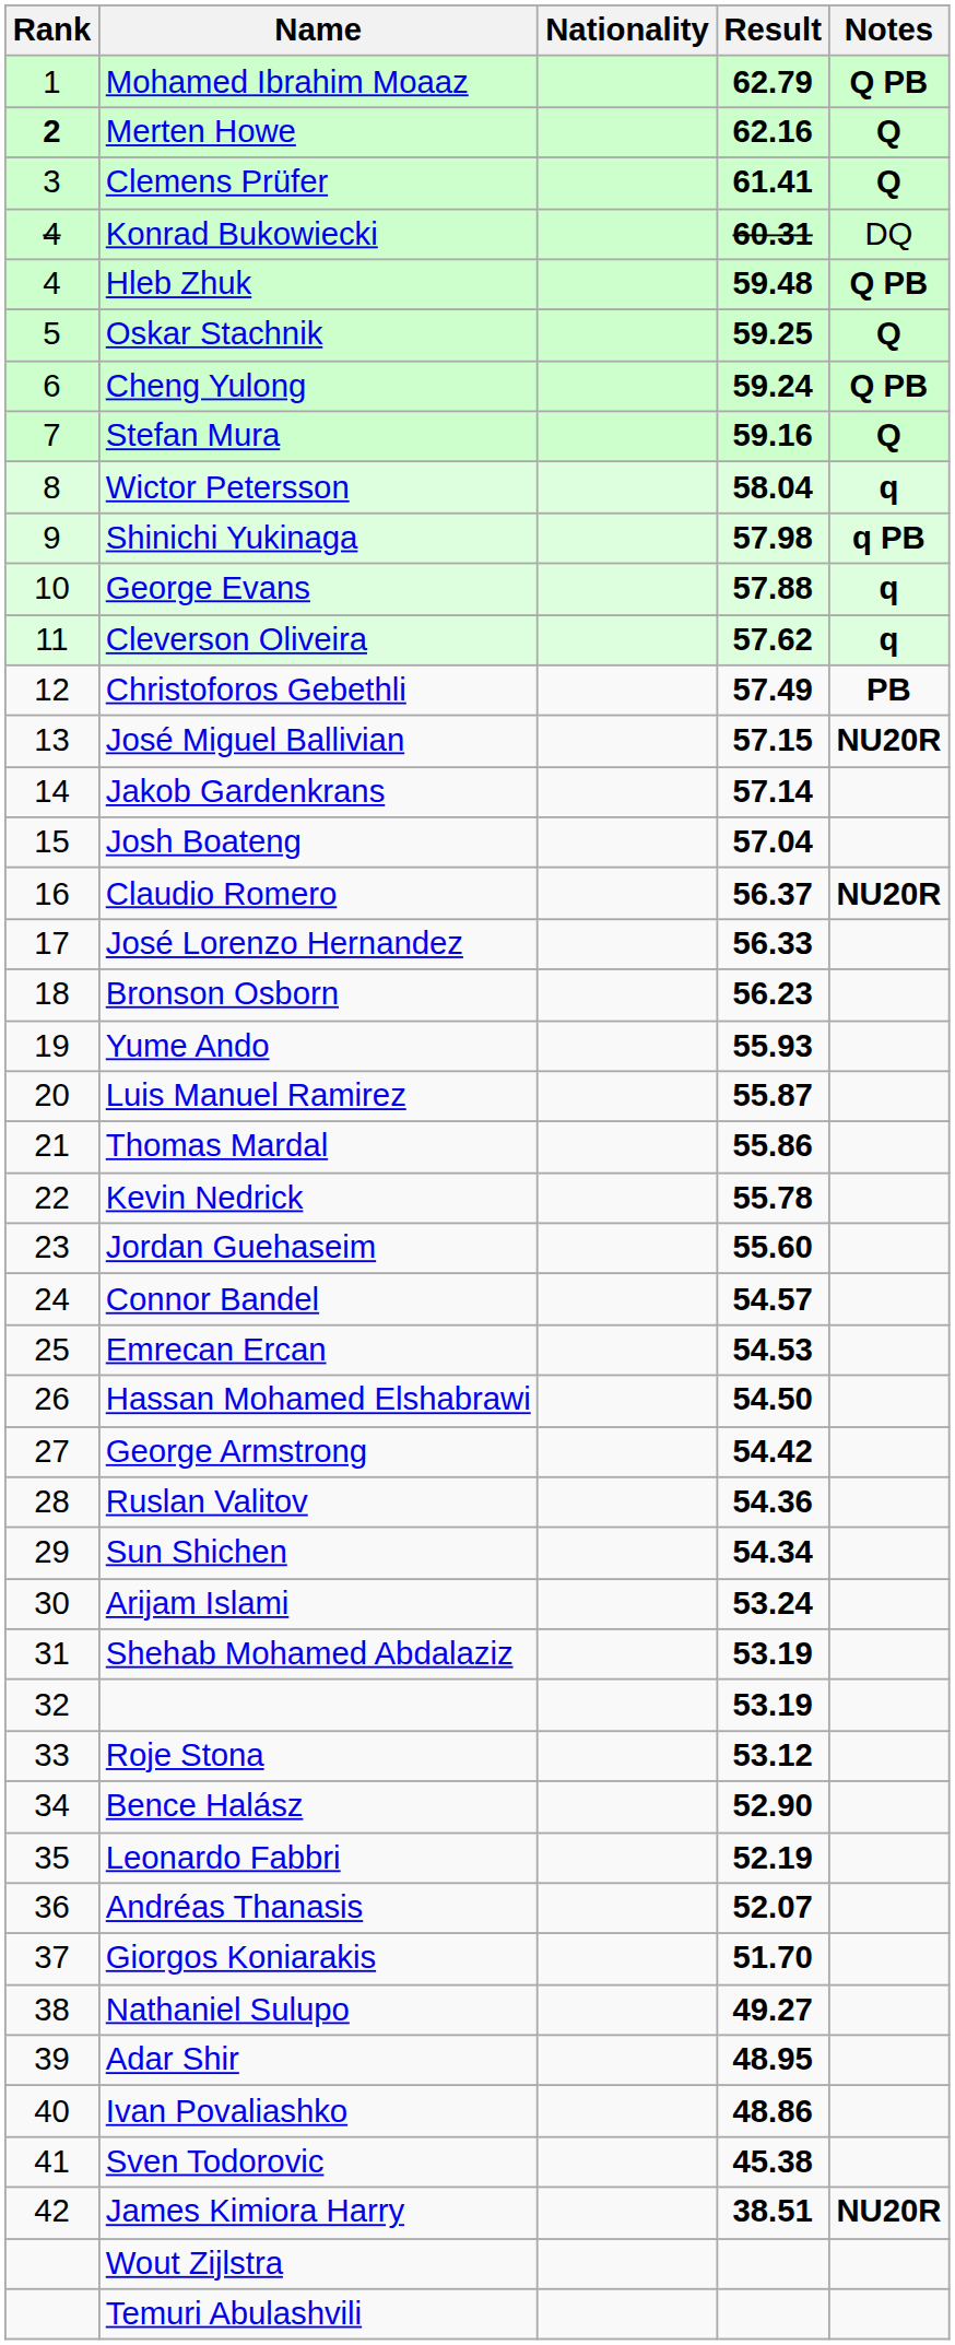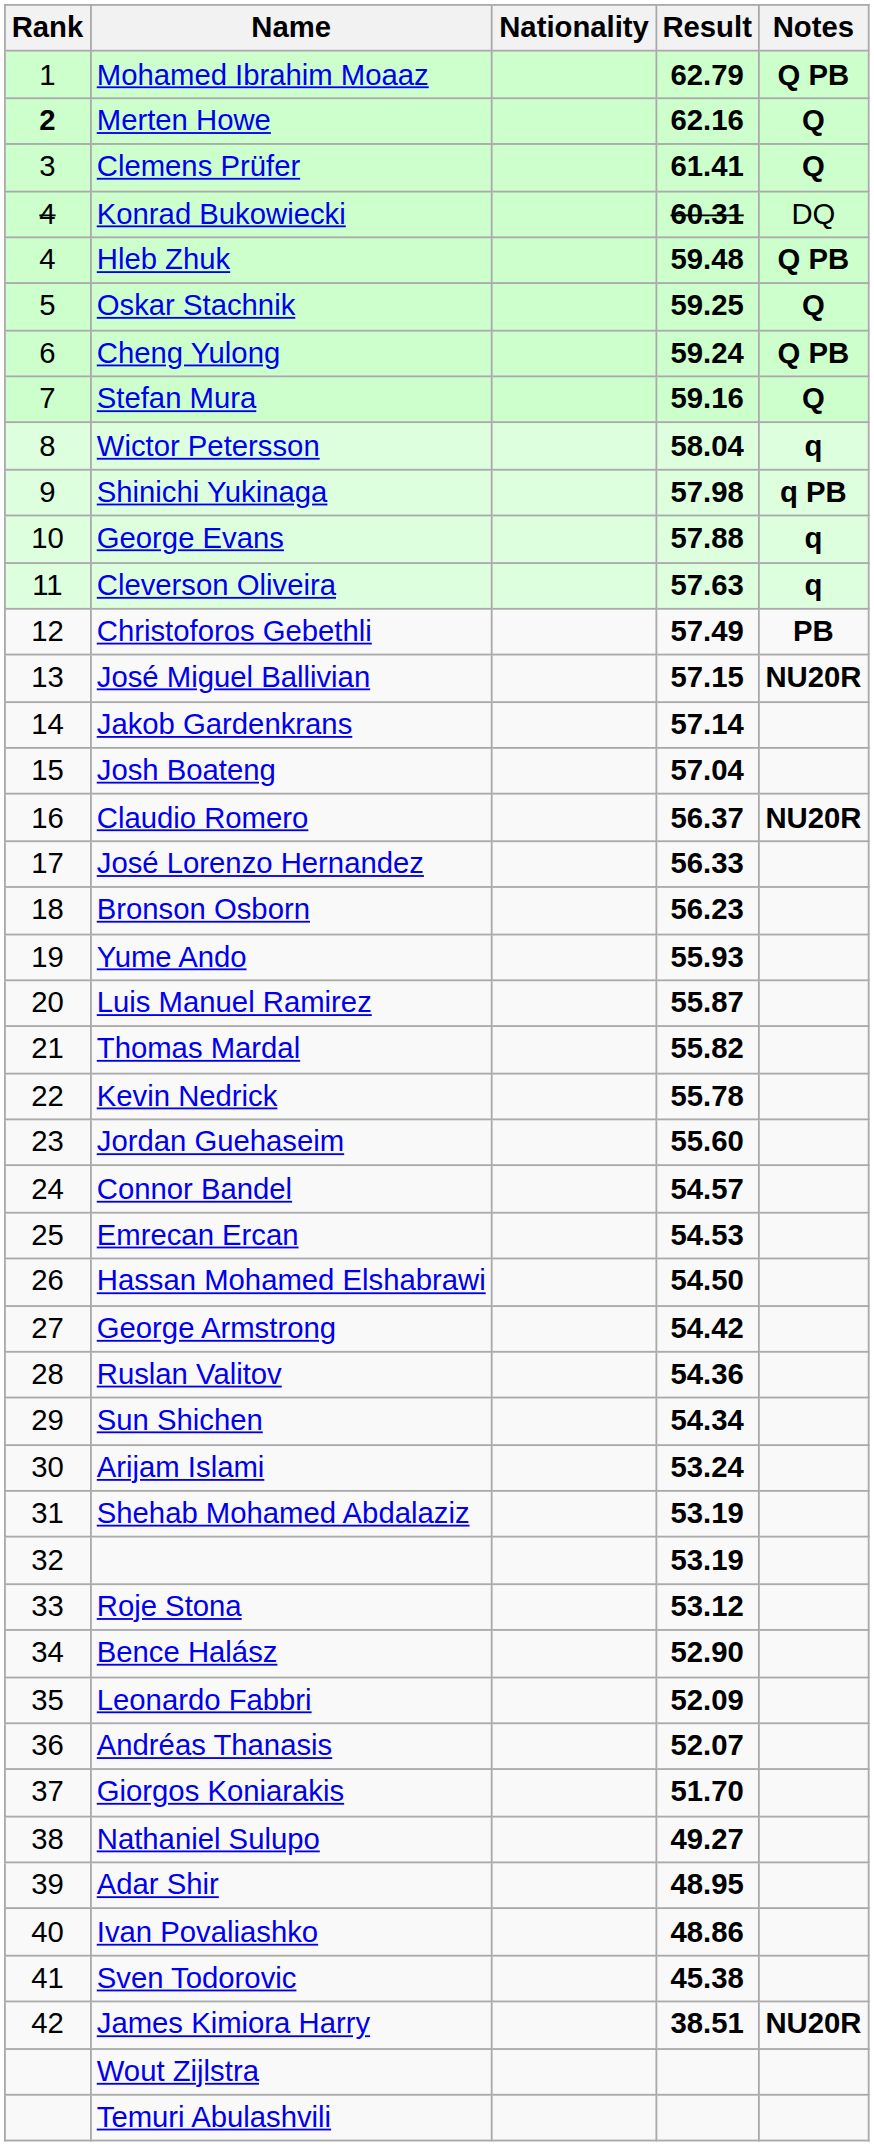 <table class="wikitable sortable" style="text-align:center">
 <tr>
 <th>Rank</th>
 <th>Name</th>
 <th>Nationality</th>
 <th>Result</th>
 <th>Notes</th>
 </tr>
 <tr bgcolor=ccffcc>
 <td>1</td>
 <td align=left><a href='#'>Mohamed Ibrahim Moaaz</a></td>
 <td align=left></td>
 <td><strong>62.79</strong></td>
 <td><strong>Q PB</strong></td>
 </tr>
 <tr bgcolor=ccffcc>
 <td><strong>2</strong></td>
 <td align=left><a href='#'>Merten Howe</a></td>
 <td align=left></td>
 <td><strong>62.16</strong></td>
 <td><strong>Q</strong></td>
 </tr>
 <tr bgcolor=ccffcc>
 <td>3</td>
 <td align=left><a href='#'>Clemens Prüfer</a></td>
 <td align=left></td>
 <td><strong>61.41</strong></td>
 <td><strong>Q</strong></td>
 </tr>
 <tr bgcolor=ccffcc>
 <td><s>4 </s></td>
 <td align=left><a href='#'>Konrad Bukowiecki</a></td>
 <td align=left></td>
 <td><s><strong>60.31</strong> </s></td>
 <td>DQ</td>
 </tr>
 <tr bgcolor=ccffcc>
 <td>4</td>
 <td align=left><a href='#'>Hleb Zhuk</a></td>
 <td align=left></td>
 <td><strong>59.48</strong></td>
 <td><strong>Q PB</strong></td>
 </tr>
 <tr bgcolor=ccffcc>
 <td>5</td>
 <td align=left><a href='#'>Oskar Stachnik</a></td>
 <td align=left></td>
 <td><strong>59.25</strong></td>
 <td><strong>Q</strong></td>
 </tr>
 <tr bgcolor=ccffcc>
 <td>6</td>
 <td align=left><a href='#'>Cheng Yulong</a></td>
 <td align=left></td>
 <td><strong>59.24</strong></td>
 <td><strong>Q PB</strong></td>
 </tr>
 <tr bgcolor=ccffcc>
 <td>7</td>
 <td align=left><a href='#'>Stefan Mura</a></td>
 <td align=left></td>
 <td><strong>59.16</strong></td>
 <td><strong>Q</strong></td>
 </tr>
 <tr bgcolor=ddffdd>
 <td>8</td>
 <td align=left><a href='#'>Wictor Petersson</a></td>
 <td align=left></td>
 <td><strong>58.04</strong></td>
 <td><strong>q</strong></td>
 </tr>
 <tr bgcolor=ddffdd>
 <td>9</td>
 <td align=left><a href='#'>Shinichi Yukinaga</a></td>
 <td align=left></td>
 <td><strong>57.98</strong></td>
 <td><strong>q PB</strong></td>
 </tr>
 <tr bgcolor=ddffdd>
 <td>10</td>
 <td align=left><a href='#'>George Evans</a></td>
 <td align=left></td>
 <td><strong>57.88</strong></td>
 <td><strong>q</strong></td>
 </tr>
 <tr bgcolor=ddffdd>
 <td>11</td>
 <td align=left><a href='#'>Cleverson Oliveira</a></td>
 <td align=left></td>
-<td><strong>57.62</strong></td>
+<td><strong>57.63</strong></td>
 <td><strong>q</strong></td>
 </tr>
 <tr>
 <td>12</td>
 <td align=left><a href='#'>Christoforos Gebethli</a></td>
 <td align=left></td>
 <td><strong>57.49</strong></td>
 <td><strong>PB</strong></td>
 </tr>
 <tr>
 <td>13</td>
 <td align=left><a href='#'>José Miguel Ballivian</a></td>
 <td align=left></td>
 <td><strong>57.15</strong></td>
 <td><strong>NU20R</strong></td>
 </tr>
 <tr>
 <td>14</td>
 <td align=left><a href='#'>Jakob Gardenkrans</a></td>
 <td align=left></td>
 <td><strong>57.14</strong></td>
 <td></td>
 </tr>
 <tr>
 <td>15</td>
 <td align=left><a href='#'>Josh Boateng</a></td>
 <td align=left></td>
 <td><strong>57.04</strong></td>
 <td></td>
 </tr>
 <tr>
 <td>16</td>
 <td align=left><a href='#'>Claudio Romero</a></td>
 <td align=left></td>
 <td><strong>56.37</strong></td>
 <td><strong>NU20R</strong></td>
 </tr>
 <tr>
 <td>17</td>
 <td align=left><a href='#'>José Lorenzo Hernandez</a></td>
 <td align=left></td>
 <td><strong>56.33</strong></td>
 <td></td>
 </tr>
 <tr>
 <td>18</td>
 <td align=left><a href='#'>Bronson Osborn</a></td>
 <td align=left></td>
 <td><strong>56.23</strong></td>
 <td></td>
 </tr>
 <tr>
 <td>19</td>
 <td align=left><a href='#'>Yume Ando</a></td>
 <td align=left></td>
 <td><strong>55.93</strong></td>
 <td></td>
 </tr>
 <tr>
 <td>20</td>
 <td align=left><a href='#'>Luis Manuel Ramirez</a></td>
 <td align=left></td>
 <td><strong>55.87</strong></td>
 <td></td>
 </tr>
 <tr>
 <td>21</td>
 <td align=left><a href='#'>Thomas Mardal</a></td>
 <td align=left></td>
-<td><strong>55.86</strong></td>
+<td><strong>55.82</strong></td>
 <td></td>
 </tr>
 <tr>
 <td>22</td>
 <td align=left><a href='#'>Kevin Nedrick</a></td>
 <td align=left></td>
 <td><strong>55.78</strong></td>
 <td></td>
 </tr>
 <tr>
 <td>23</td>
 <td align=left><a href='#'>Jordan Guehaseim</a></td>
 <td align=left></td>
 <td><strong>55.60</strong></td>
 <td></td>
 </tr>
 <tr>
 <td>24</td>
 <td align=left><a href='#'>Connor Bandel</a></td>
 <td align=left></td>
 <td><strong>54.57</strong></td>
 <td></td>
 </tr>
 <tr>
 <td>25</td>
 <td align=left><a href='#'>Emrecan Ercan</a></td>
 <td align=left></td>
 <td><strong>54.53</strong></td>
 <td></td>
 </tr>
 <tr>
 <td>26</td>
 <td align=left><a href='#'>Hassan Mohamed Elshabrawi</a></td>
 <td align=left></td>
 <td><strong>54.50</strong></td>
 <td></td>
 </tr>
 <tr>
 <td>27</td>
 <td align=left><a href='#'>George Armstrong</a></td>
 <td align=left></td>
 <td><strong>54.42</strong></td>
 <td></td>
 </tr>
 <tr>
 <td>28</td>
 <td align=left><a href='#'>Ruslan Valitov</a></td>
 <td align=left></td>
 <td><strong>54.36</strong></td>
 <td></td>
 </tr>
 <tr>
 <td>29</td>
 <td align=left><a href='#'>Sun Shichen</a></td>
 <td align=left></td>
 <td><strong>54.34</strong></td>
 <td></td>
 </tr>
 <tr>
 <td>30</td>
 <td align=left><a href='#'>Arijam Islami</a></td>
 <td align=left></td>
 <td><strong>53.24</strong></td>
 <td></td>
 </tr>
 <tr>
 <td>31</td>
 <td align=left><a href='#'>Shehab Mohamed Abdalaziz</a></td>
 <td align=left></td>
 <td><strong>53.19</strong></td>
 <td></td>
 </tr>
 <tr>
 <td>32</td>
 <td align=left></td>
 <td align=left></td>
 <td><strong>53.19</strong></td>
 <td></td>
 </tr>
 <tr>
 <td>33</td>
 <td align=left><a href='#'>Roje Stona</a></td>
 <td align=left></td>
 <td><strong>53.12</strong></td>
 <td></td>
 </tr>
 <tr>
 <td>34</td>
 <td align=left><a href='#'>Bence Halász</a></td>
 <td align=left></td>
 <td><strong>52.90</strong></td>
 <td></td>
 </tr>
 <tr>
 <td>35</td>
 <td align=left><a href='#'>Leonardo Fabbri</a></td>
 <td align=left></td>
-<td><strong>52.19</strong></td>
+<td><strong>52.09</strong></td>
 <td></td>
 </tr>
 <tr>
 <td>36</td>
 <td align=left><a href='#'>Andréas Thanasis</a></td>
 <td align=left></td>
 <td><strong>52.07</strong></td>
 <td></td>
 </tr>
 <tr>
 <td>37</td>
 <td align=left><a href='#'>Giorgos Koniarakis</a></td>
 <td align=left></td>
 <td><strong>51.70</strong></td>
 <td></td>
 </tr>
 <tr>
 <td>38</td>
 <td align=left><a href='#'>Nathaniel Sulupo</a></td>
 <td align=left></td>
 <td><strong>49.27</strong></td>
 <td></td>
 </tr>
 <tr>
 <td>39</td>
 <td align=left><a href='#'>Adar Shir</a></td>
 <td align=left></td>
 <td><strong>48.95</strong></td>
 <td></td>
 </tr>
 <tr>
 <td>40</td>
 <td align=left><a href='#'>Ivan Povaliashko</a></td>
 <td align=left></td>
 <td><strong>48.86</strong></td>
 <td></td>
 </tr>
 <tr>
 <td>41</td>
 <td align=left><a href='#'>Sven Todorovic</a></td>
 <td align=left></td>
 <td><strong>45.38</strong></td>
 <td></td>
 </tr>
 <tr>
 <td>42</td>
 <td align=left><a href='#'>James Kimiora Harry</a></td>
 <td align=left></td>
 <td><strong>38.51</strong></td>
 <td><strong>NU20R</strong></td>
 </tr>
 <tr>
 <td></td>
 <td align=left><a href='#'>Wout Zijlstra</a></td>
 <td align=left></td>
 <td><strong></strong></td>
 <td></td>
 </tr>
 <tr>
 <td></td>
 <td align=left><a href='#'>Temuri Abulashvili</a></td>
 <td align=left></td>
 <td><strong></strong></td>
 <td></td>
 </tr>
 </table>
